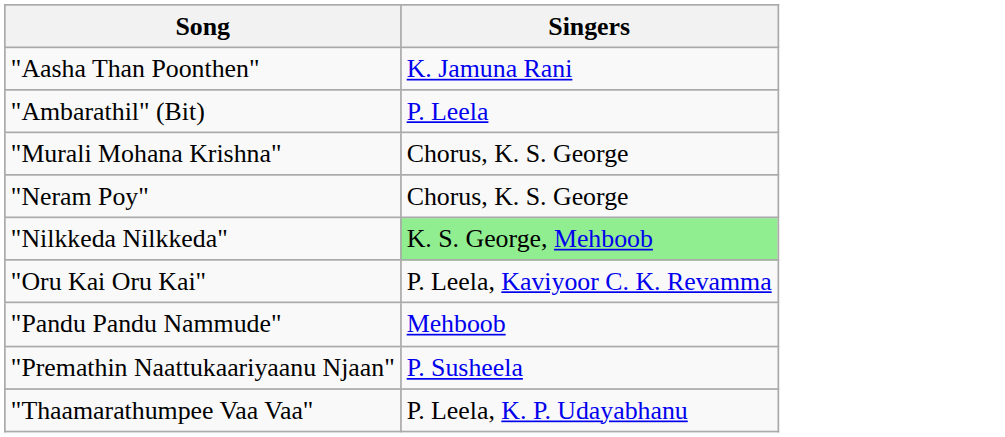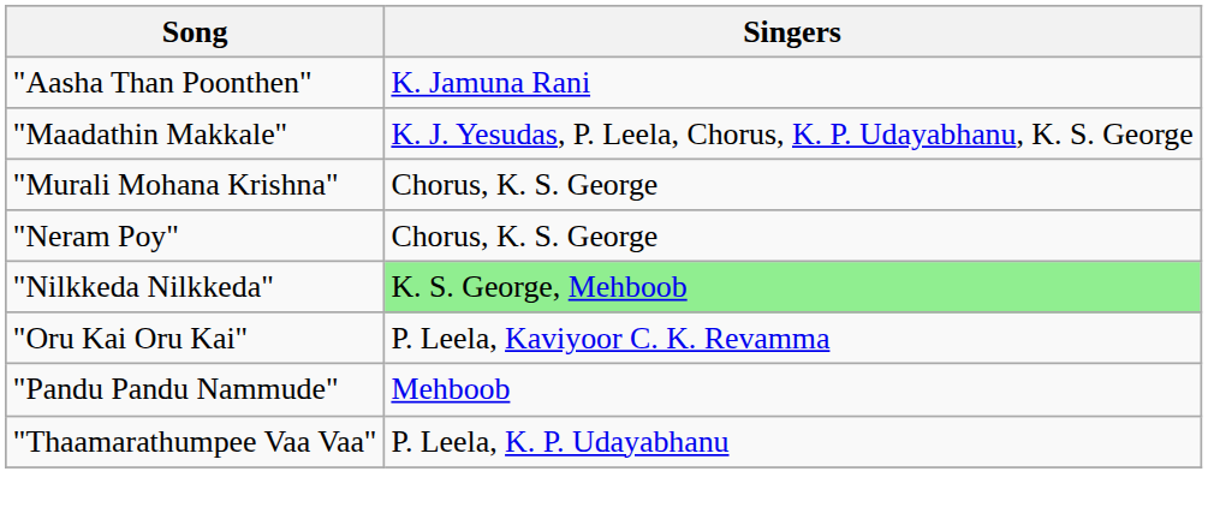 <table class="wikitable" style="font-size:95%;">
 <tr>
 <th>Song</th>
 <th>Singers</th>
 </tr>
 <tr>
 <td>"Aasha Than Poonthen"</td>
 <td><a href='#'>K. Jamuna Rani</a></td>
 </tr>
 <tr>
-<td>"Ambarathil" (Bit)</td>
-<td><a href='#'>P. Leela</a></td>
+<td>"Maadathin Makkale"</td>
+<td><a href='#'>K. J. Yesudas</a>, P. Leela, Chorus, <a href='#'>K. P. Udayabhanu</a>, K. S. George</td>
 </tr>
 <tr>
 <td>"Murali Mohana Krishna"</td>
 <td>Chorus, K. S. George</td>
 </tr>
 <tr>
 <td>"Neram Poy"</td>
 <td>Chorus, K. S. George</td>
 </tr>
 <tr>
 <td>"Nilkkeda Nilkkeda"</td>
 <td style="background: lightgreen;">K. S. George, <a href='#'>Mehboob</a></td>
 </tr>
 <tr>
 <td>"Oru Kai Oru Kai"</td>
 <td>P. Leela, <a href='#'>Kaviyoor C. K. Revamma</a></td>
 </tr>
 <tr>
 <td>"Pandu Pandu Nammude"</td>
 <td><a href='#'>Mehboob</a></td>
 </tr>
 <tr>
-<td>"Premathin Naattukaariyaanu Njaan"</td>
-<td><a href='#'>P. Susheela</a></td>
-</tr>
-<tr>
 <td>"Thaamarathumpee Vaa Vaa"</td>
 <td>P. Leela, <a href='#'>K. P. Udayabhanu</a></td>
 </tr>
 </table>
